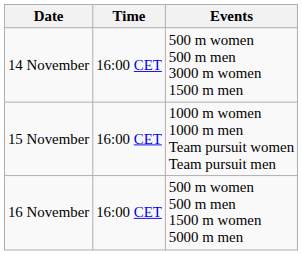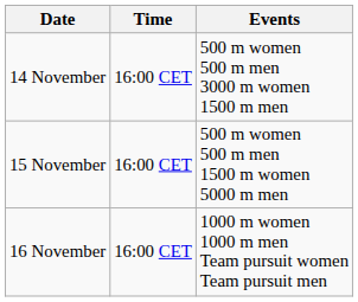 <table class="wikitable" border="1">
 <tr>
 <th>Date</th>
 <th>Time</th>
 <th>Events</th>
 </tr>
 <tr>
 <td>14 November</td>
 <td>16:00 <a href='#'>CET</a></td>
 <td>500 m women<br>500 m men<br>3000 m women<br>1500 m men</td>
 </tr>
 <tr>
 <td>15 November</td>
 <td>16:00 <a href='#'>CET</a></td>
-<td>1000 m women<br>1000 m men<br>Team pursuit women<br>Team pursuit men</td>
+<td>500 m women<br>500 m men<br>1500 m women<br>5000 m men</td>
 </tr>
 <tr>
 <td>16 November</td>
 <td>16:00 <a href='#'>CET</a></td>
-<td>500 m women<br>500 m men<br>1500 m women<br>5000 m men</td>
+<td>1000 m women<br>1000 m men<br>Team pursuit women<br>Team pursuit men</td>
 </tr>
 </table>
